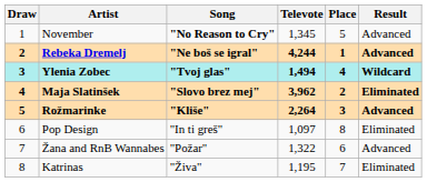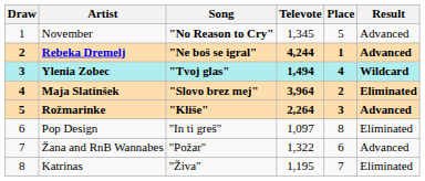 <table class="sortable wikitable" style="margin: 1em auto 1em auto; text-align:center">
 <tr>
 <th>Draw</th>
 <th>Artist</th>
 <th>Song</th>
 <th>Televote</th>
 <th>Place</th>
 <th>Result</th>
 </tr>
 <tr>
 <td>1</td>
 <td align="left">November</td>
 <td align="left"><strong>"No Reason to Cry"</strong></td>
 <td>1,345</td>
 <td>5</td>
 <td align="left">Advanced</td>
 </tr>
 <tr style="font-weight:bold; background:navajowhite;">
 <td>2</td>
 <td align="left"><a href='#'>Rebeka Dremelj</a></td>
 <td align="left">"Ne boš se igral"</td>
 <td>4,244</td>
 <td>1</td>
 <td align="left">Advanced</td>
 </tr>
 <tr style="font-weight:bold; background:paleturquoise;">
 <td>3</td>
 <td align="left">Ylenia Zobec</td>
 <td align="left">"Tvoj glas"</td>
 <td>1,494</td>
 <td>4</td>
 <td align="left">Wildcard</td>
 </tr>
 <tr style="font-weight:bold; background:navajowhite;">
 <td>4</td>
 <td align="left">Maja Slatinšek</td>
 <td align="left">"Slovo brez mej"</td>
-<td>3,962</td>
+<td>3,964</td>
 <td>2</td>
 <td align="left">Eliminated</td>
 </tr>
 <tr style="font-weight:bold; background:navajowhite;">
 <td>5</td>
 <td align="left">Rožmarinke</td>
 <td align="left">"Kliše"</td>
 <td>2,264</td>
 <td>3</td>
 <td align="left">Advanced</td>
 </tr>
 <tr>
 <td>6</td>
 <td align="left">Pop Design</td>
 <td align="left">"In ti greš"</td>
 <td>1,097</td>
 <td>8</td>
 <td align="left">Eliminated</td>
 </tr>
 <tr>
 <td>7</td>
 <td align="left">Žana and RnB Wannabes</td>
 <td align="left">"Požar"</td>
 <td>1,322</td>
 <td>6</td>
 <td align="left">Advanced</td>
 </tr>
 <tr>
 <td>8</td>
 <td align="left">Katrinas</td>
 <td align="left">"Živa"</td>
 <td>1,195</td>
 <td>7</td>
 <td align="left">Eliminated</td>
 </tr>
 </table>
